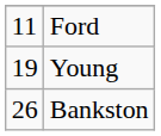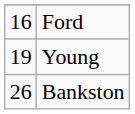 <table class="wikitable">
 <tr>
 </tr>
 <tr>
-<td>11</td>
+<td>16</td>
 <td>Ford</td>
 </tr>
 <tr>
 <td>19</td>
 <td>Young</td>
 </tr>
 <tr>
 <td>26</td>
 <td>Bankston</td>
 </tr>
 </table>
